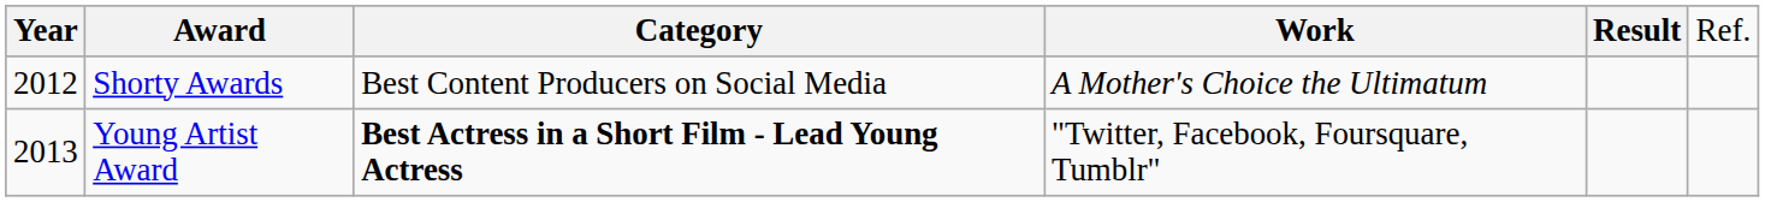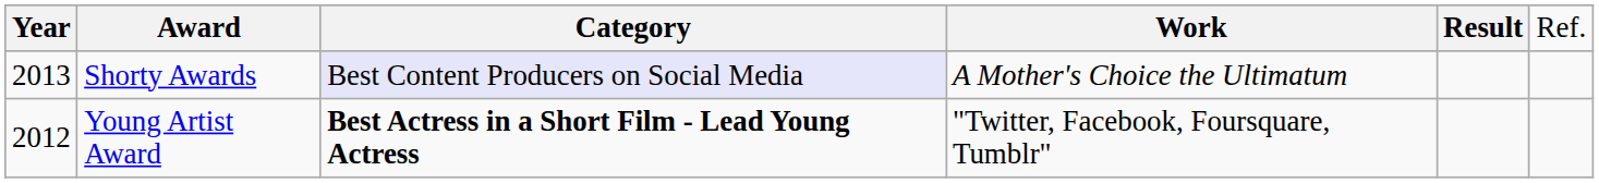 <table class="wikitable">
 <tr>
 <th>Year</th>
 <th>Award</th>
 <th>Category</th>
 <th>Work</th>
 <th>Result</th>
 <td>Ref.</td>
 </tr>
 <tr>
-<td>2012</td>
+<td>2013</td>
 <td><a href='#'>Shorty Awards</a></td>
-<td>Best Content Producers on Social Media</td>
+<td style="background: lavender;">Best Content Producers on Social Media</td>
 <td><em>A Mother's Choice the Ultimatum</em></td>
 <td></td>
 <td></td>
 </tr>
 <tr>
-<td>2013</td>
+<td>2012</td>
 <td><a href='#'>Young Artist Award</a></td>
 <td><strong>Best Actress in a Short Film - Lead Young Actress</strong></td>
 <td>"Twitter, Facebook, Foursquare, Tumblr"</td>
 <td></td>
 <td></td>
 </tr>
 </table>
